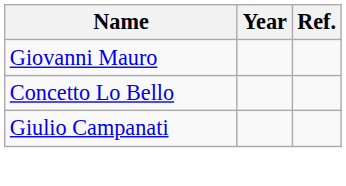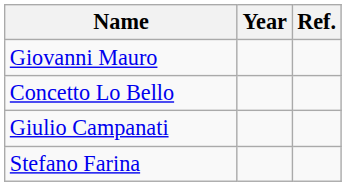 <table class="wikitable sortable" style="text-align: left;">
 <tr>
 <th style="width:10em">Name</th>
 <th>Year</th>
 <th>Ref.</th>
 </tr>
 <tr>
 <td> <a href='#'>Giovanni Mauro</a></td>
 <td></td>
 <td></td>
 </tr>
 <tr>
 <td> <a href='#'>Concetto Lo Bello</a></td>
 <td></td>
 <td></td>
 </tr>
 <tr>
 <td> <a href='#'>Giulio Campanati</a></td>
 <td></td>
 <td></td>
 </tr>
+<tr>
+<td> <a href='#'>Stefano Farina</a></td>
+<td></td>
+<td></td>
+</tr>
 </table>
